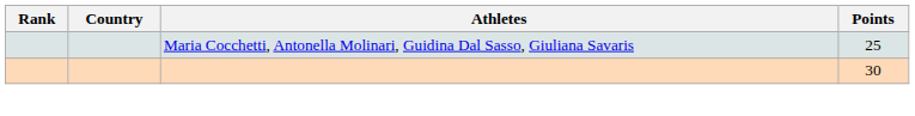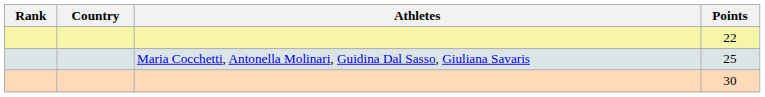 <table class="wikitable" width=65% style="font-size:90%; text-align:center;">
 <tr>
 <th>Rank</th>
 <th>Country</th>
 <th>Athletes</th>
 <th>Points</th>
+</tr>
+<tr bgcolor="#F7F6A8">
+<td></td>
+<td align=left></td>
+<td></td>
+<td>22</td>
 </tr>
 <tr bgcolor="#DCE5E5">
 <td></td>
 <td align=left></td>
 <td align=left><a href='#'>Maria Cocchetti</a>, <a href='#'>Antonella Molinari</a>, <a href='#'>Guidina Dal Sasso</a>, <a href='#'>Giuliana Savaris</a></td>
 <td>25</td>
 </tr>
 <tr bgcolor="#FFDAB9">
 <td></td>
 <td align=left></td>
 <td></td>
 <td>30</td>
 </tr>
 </table>
